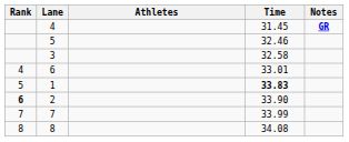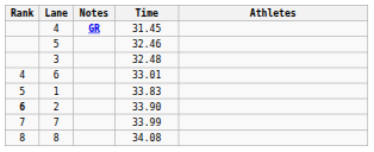 <table class="wikitable sortable" style="text-align:center;">
 <tr>
 <th width=40>Rank</th>
 <th width=40>Lane</th>
+<th width=50>Notes</th>
+<th width=80>Time</th>
 <th width=250>Athletes</th>
-<th width=80>Time</th>
-<th width=50>Notes</th>
 </tr>
 <tr>
 <td></td>
 <td>4</td>
+<td><strong><a href='#'>GR</a></strong></td>
+<td>31.45</td>
 <td align=left></td>
-<td>31.45</td>
-<td><strong><a href='#'>GR</a></strong></td>
 </tr>
 <tr>
 <td></td>
 <td>5</td>
+<td></td>
+<td>32.46</td>
 <td align=left></td>
-<td>32.46</td>
-<td></td>
 </tr>
 <tr>
 <td></td>
 <td>3</td>
+<td></td>
+<td>32.48</td>
 <td align=left></td>
-<td>32.58</td>
-<td></td>
 </tr>
 <tr>
 <td>4</td>
 <td>6</td>
+<td></td>
+<td>33.01</td>
 <td align=left></td>
-<td>33.01</td>
-<td></td>
 </tr>
 <tr>
 <td>5</td>
 <td>1</td>
+<td></td>
+<td>33.83</td>
 <td align=left></td>
-<td><strong>33.83</strong></td>
-<td></td>
 </tr>
 <tr>
 <td><strong>6</strong></td>
 <td>2</td>
+<td></td>
+<td>33.90</td>
 <td align=left></td>
-<td>33.90</td>
-<td></td>
 </tr>
 <tr>
 <td>7</td>
 <td>7</td>
+<td></td>
+<td>33.99</td>
 <td align=left></td>
-<td>33.99</td>
-<td></td>
 </tr>
 <tr>
 <td>8</td>
 <td>8</td>
+<td></td>
+<td>34.08</td>
 <td align=left></td>
-<td>34.08</td>
-<td></td>
 </tr>
 </table>
